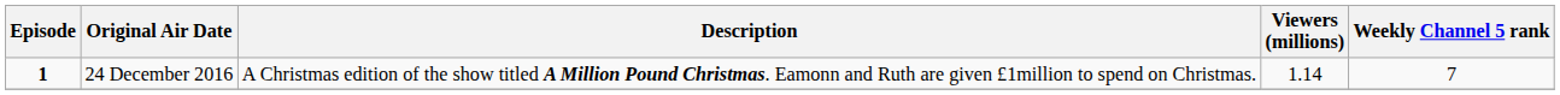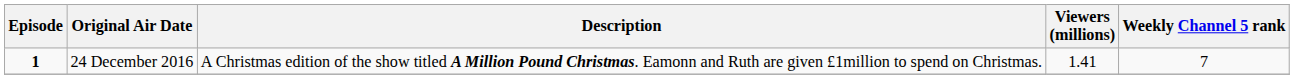 <table class="wikitable" style="text-align:center;">
 <tr>
 <th>Episode</th>
 <th>Original Air Date</th>
 <th>Description</th>
 <th>Viewers<br>(millions)</th>
 <th>Weekly <a href='#'>Channel 5</a> rank</th>
 </tr>
 <tr>
 <td><strong>1</strong></td>
 <td>24 December 2016</td>
 <td>A Christmas edition of the show titled <strong><em>A Million Pound Christmas</em></strong>. Eamonn and Ruth are given £1million to spend on Christmas.</td>
-<td>1.14</td>
+<td>1.41</td>
 <td>7</td>
 </tr>
 <tr>
 </tr>
 </table>
